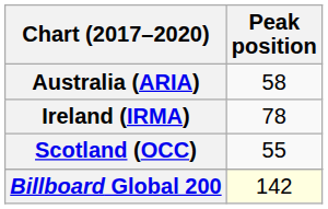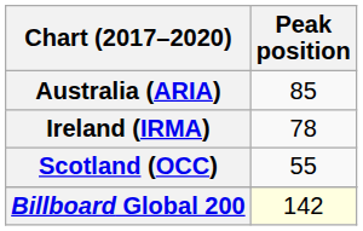 <table class="wikitable sortable plainrowheaders" style="text-align:center">
 <tr>
 <th scope="col">Chart (2017–2020)</th>
 <th scope="col">Peak<br>position</th>
 </tr>
 <tr>
 <th scope="row">Australia (<a href='#'>ARIA</a>)</th>
-<td>58</td>
+<td>85</td>
 </tr>
 <tr>
 <th scope="row">Ireland (<a href='#'>IRMA</a>)</th>
 <td>78</td>
 </tr>
 <tr>
 <th scope="row"><a href='#'>Scotland</a> (<a href='#'>OCC</a>)</th>
 <td>55</td>
 </tr>
 <tr>
 </tr>
 <tr>
 <th scope="row"><a href='#'><em>Billboard</em> Global 200</a></th>
 <td style="background: lightyellow;">142</td>
 </tr>
 </table>
